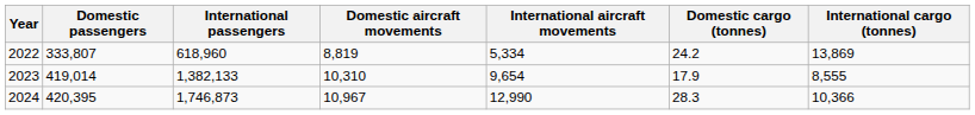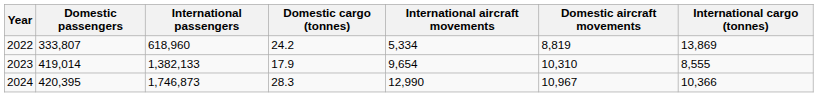 <table class="wikitable" width="70%">
 <tr>
 <th>Year</th>
 <th>Domestic passengers</th>
 <th>International passengers</th>
+<th>Domestic cargo (tonnes)</th>
+<th>International aircraft movements</th>
 <th>Domestic aircraft movements</th>
-<th>International aircraft movements</th>
-<th>Domestic cargo (tonnes)</th>
 <th>International cargo (tonnes)</th>
 </tr>
 <tr>
 <td>2022</td>
 <td>333,807</td>
 <td>618,960</td>
+<td>24.2</td>
+<td>5,334</td>
 <td>8,819</td>
-<td>5,334</td>
-<td>24.2</td>
 <td>13,869</td>
 </tr>
 <tr>
 <td>2023</td>
 <td>419,014</td>
 <td>1,382,133</td>
+<td>17.9</td>
+<td>9,654</td>
 <td>10,310</td>
-<td>9,654</td>
-<td>17.9</td>
 <td>8,555</td>
 </tr>
 <tr>
 <td>2024</td>
 <td>420,395</td>
 <td>1,746,873</td>
+<td>28.3</td>
+<td>12,990</td>
 <td>10,967</td>
-<td>12,990</td>
-<td>28.3</td>
 <td>10,366</td>
 </tr>
 </table>
